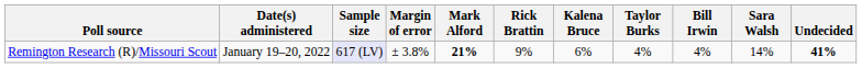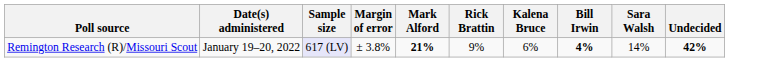 <table class="wikitable" style="font-size:90%;text-align:center;">
 <tr valign=bottom>
 <th>Poll source</th>
 <th>Date(s)<br>administered</th>
 <th>Sample<br>size</th>
 <th>Margin<br>of error</th>
 <th style="width:60px;">Mark<br>Alford</th>
 <th style="width:60px;">Rick<br>Brattin</th>
 <th style="width:60px;">Kalena<br>Bruce</th>
-<th style="width:60px;">Taylor<br>Burks</th>
 <th style="width:60px;">Bill<br>Irwin</th>
 <th style="width:60px;">Sara<br>Walsh</th>
 <th>Undecided</th>
 </tr>
 <tr>
 <td style="text-align:left;"><a href='#'>Remington Research</a> (R)/<a href='#'>Missouri Scout</a></td>
 <td>January 19–20, 2022</td>
 <td style="background: lavender;">617 (LV)</td>
 <td>± 3.8%</td>
 <td><strong>21%</strong></td>
 <td>9%</td>
 <td>6%</td>
-<td>4%</td>
-<td>4%</td>
+<td><strong>4%</strong></td>
 <td>14%</td>
-<td><strong>41%</strong></td>
+<td><strong>42%</strong></td>
 </tr>
 </table>
